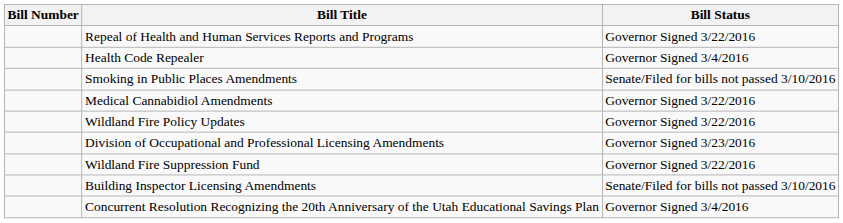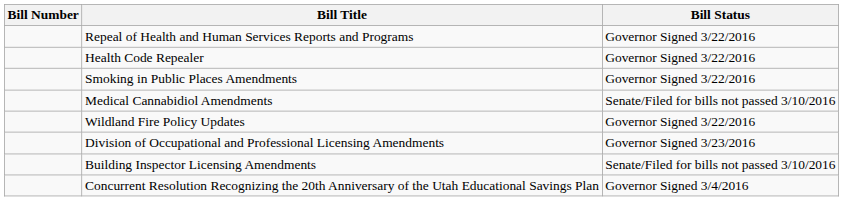 <table class="wikitable">
 <tr>
 <th>Bill Number</th>
 <th>Bill Title</th>
 <th>Bill Status</th>
 </tr>
 <tr>
 <td></td>
 <td>Repeal of Health and Human Services Reports and Programs</td>
 <td>Governor Signed 3/22/2016</td>
 </tr>
 <tr>
 <td></td>
 <td>Health Code Repealer</td>
-<td>Governor Signed 3/4/2016</td>
+<td>Governor Signed 3/22/2016</td>
 </tr>
 <tr>
 <td></td>
 <td>Smoking in Public Places Amendments</td>
-<td>Senate/Filed for bills not passed 3/10/2016</td>
+<td>Governor Signed 3/22/2016</td>
 </tr>
 <tr>
 <td></td>
 <td>Medical Cannabidiol Amendments</td>
-<td>Governor Signed 3/22/2016</td>
+<td>Senate/Filed for bills not passed 3/10/2016</td>
 </tr>
 <tr>
 <td></td>
 <td>Wildland Fire Policy Updates</td>
 <td>Governor Signed 3/22/2016</td>
 </tr>
 <tr>
 <td></td>
 <td>Division of Occupational and Professional Licensing Amendments</td>
 <td>Governor Signed 3/23/2016</td>
 </tr>
 <tr>
 <td></td>
-<td>Wildland Fire Suppression Fund</td>
-<td>Governor Signed 3/22/2016</td>
-</tr>
-<tr>
-<td></td>
 <td>Building Inspector Licensing Amendments</td>
 <td>Senate/Filed for bills not passed 3/10/2016</td>
 </tr>
 <tr>
 <td></td>
 <td>Concurrent Resolution Recognizing the 20th Anniversary of the Utah Educational Savings Plan</td>
 <td>Governor Signed 3/4/2016</td>
 </tr>
 </table>
